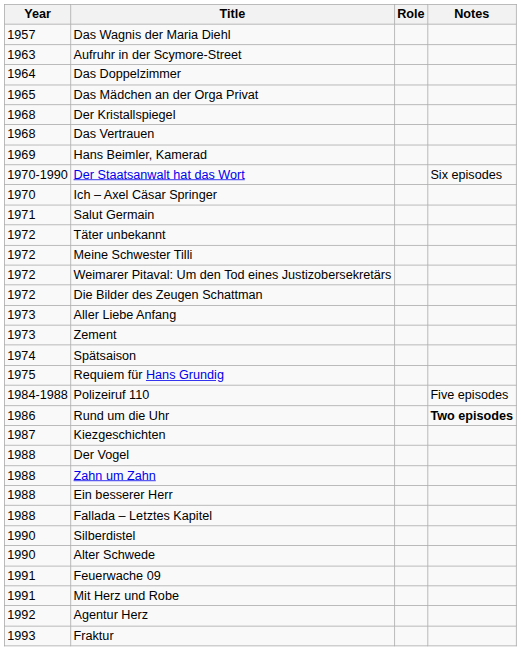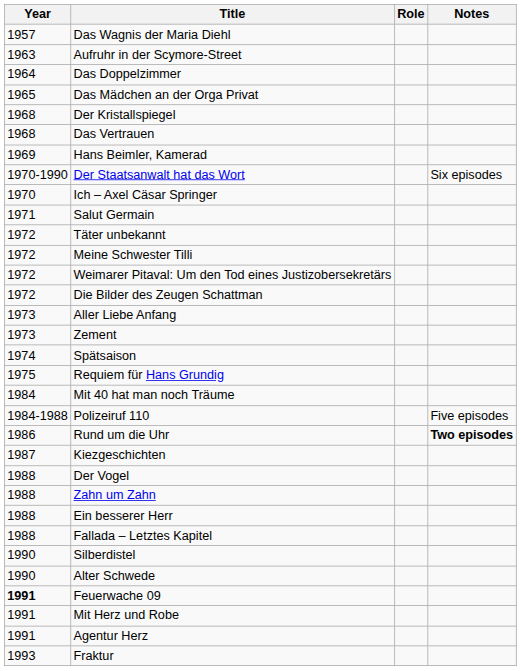 <table class="wikitable">
 <tr>
 <th>Year</th>
 <th>Title</th>
 <th>Role</th>
 <th>Notes</th>
 </tr>
 <tr>
 <td>1957</td>
 <td>Das Wagnis der Maria Diehl</td>
 <td></td>
 <td></td>
 </tr>
 <tr>
 <td>1963</td>
 <td>Aufruhr in der Scymore-Street</td>
 <td></td>
 <td></td>
 </tr>
 <tr>
 <td>1964</td>
 <td>Das Doppelzimmer</td>
 <td></td>
 <td></td>
 </tr>
 <tr>
 <td>1965</td>
 <td>Das Mädchen an der Orga Privat</td>
 <td></td>
 <td></td>
 </tr>
 <tr>
 <td>1968</td>
 <td>Der Kristallspiegel</td>
 <td></td>
 <td></td>
 </tr>
 <tr>
 <td>1968</td>
 <td>Das Vertrauen</td>
 <td></td>
 <td></td>
 </tr>
 <tr>
 <td>1969</td>
 <td>Hans Beimler, Kamerad</td>
 <td></td>
 <td></td>
 </tr>
 <tr>
 <td>1970-1990</td>
 <td><a href='#'>Der Staatsanwalt hat das Wort</a></td>
 <td></td>
 <td>Six episodes</td>
 </tr>
 <tr>
 <td>1970</td>
 <td>Ich – Axel Cäsar Springer</td>
 <td></td>
 <td></td>
 </tr>
 <tr>
 <td>1971</td>
 <td>Salut Germain</td>
 <td></td>
 <td></td>
 </tr>
 <tr>
 <td>1972</td>
 <td>Täter unbekannt</td>
 <td></td>
 <td></td>
 </tr>
 <tr>
 <td>1972</td>
 <td>Meine Schwester Tilli</td>
 <td></td>
 <td></td>
 </tr>
 <tr>
 <td>1972</td>
 <td>Weimarer Pitaval: Um den Tod eines Justizobersekretärs</td>
 <td></td>
 <td></td>
 </tr>
 <tr>
 <td>1972</td>
 <td>Die Bilder des Zeugen Schattman</td>
 <td></td>
 <td></td>
 </tr>
 <tr>
 <td>1973</td>
 <td>Aller Liebe Anfang</td>
 <td></td>
 <td></td>
 </tr>
 <tr>
 <td>1973</td>
 <td>Zement</td>
 <td></td>
 <td></td>
 </tr>
 <tr>
 <td>1974</td>
 <td>Spätsaison</td>
 <td></td>
 <td></td>
 </tr>
 <tr>
 <td>1975</td>
 <td>Requiem für <a href='#'>Hans Grundig</a></td>
 <td></td>
 <td></td>
 </tr>
 <tr>
+<td>1984</td>
+<td>Mit 40 hat man noch Träume</td>
+<td></td>
+<td></td>
+</tr>
+<tr>
 <td>1984-1988</td>
 <td>Polizeiruf 110</td>
 <td></td>
 <td>Five episodes</td>
 </tr>
 <tr>
 <td>1986</td>
 <td>Rund um die Uhr</td>
 <td></td>
 <td><strong>Two episodes</strong></td>
 </tr>
 <tr>
 <td>1987</td>
 <td>Kiezgeschichten</td>
 <td></td>
 <td></td>
 </tr>
 <tr>
 <td>1988</td>
 <td>Der Vogel</td>
 <td></td>
 <td></td>
 </tr>
 <tr>
 <td>1988</td>
 <td><a href='#'>Zahn um Zahn</a></td>
 <td></td>
 <td></td>
 </tr>
 <tr>
 <td>1988</td>
 <td>Ein besserer Herr</td>
 <td></td>
 <td></td>
 </tr>
 <tr>
 <td>1988</td>
 <td>Fallada – Letztes Kapitel</td>
 <td></td>
 <td></td>
 </tr>
 <tr>
 <td>1990</td>
 <td>Silberdistel</td>
 <td></td>
 <td></td>
 </tr>
 <tr>
 <td>1990</td>
 <td>Alter Schwede</td>
 <td></td>
 <td></td>
 </tr>
 <tr>
-<td>1991</td>
+<td><strong>1991</strong></td>
 <td>Feuerwache 09</td>
 <td></td>
 <td></td>
 </tr>
 <tr>
 <td>1991</td>
 <td>Mit Herz und Robe</td>
 <td></td>
 <td></td>
 </tr>
 <tr>
-<td>1992</td>
+<td>1991</td>
 <td>Agentur Herz</td>
 <td></td>
 <td></td>
 </tr>
 <tr>
 <td>1993</td>
 <td>Fraktur</td>
 <td></td>
 <td></td>
 </tr>
 </table>
